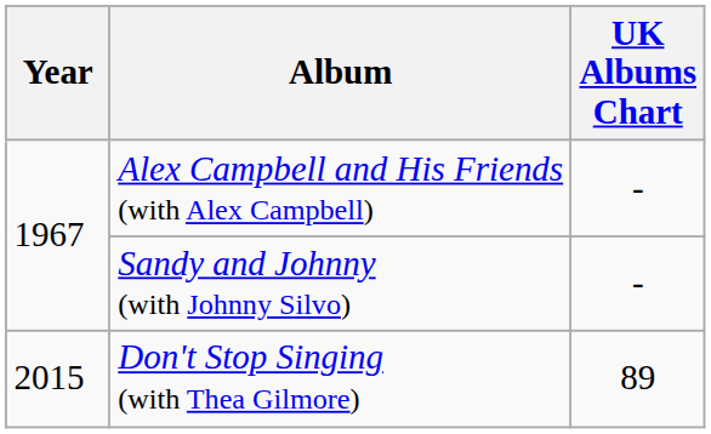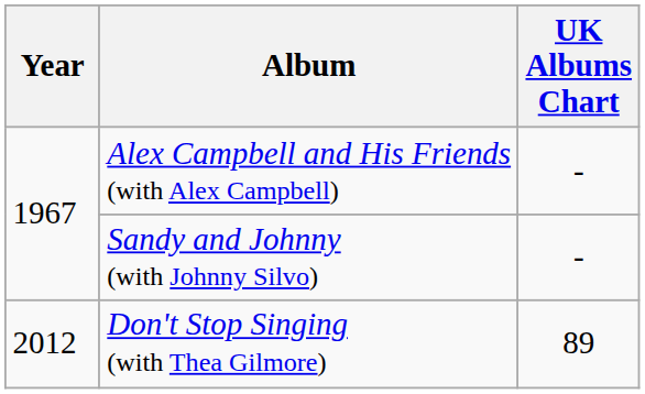 <table class="wikitable">
 <tr>
 <th width="40">Year</th>
 <th>Album</th>
 <th width="40"><a href='#'>UK Albums Chart</a></th>
 </tr>
 <tr>
 <td rowspan="2">1967</td>
 <td><em><a href='#'>Alex Campbell and His Friends</a></em><br><small>(with <a href='#'>Alex Campbell</a>)</small></td>
 <td align="center">-</td>
 </tr>
 <tr>
 <td><em><a href='#'>Sandy and Johnny</a></em><br><small>(with <a href='#'>Johnny Silvo</a>)</small></td>
 <td align="center">-</td>
 </tr>
 <tr>
-<td>2015</td>
+<td>2012</td>
 <td><em><a href='#'>Don't Stop Singing</a></em><br><small>(with <a href='#'>Thea Gilmore</a>)</small></td>
 <td align="center">89</td>
 </tr>
 </table>
